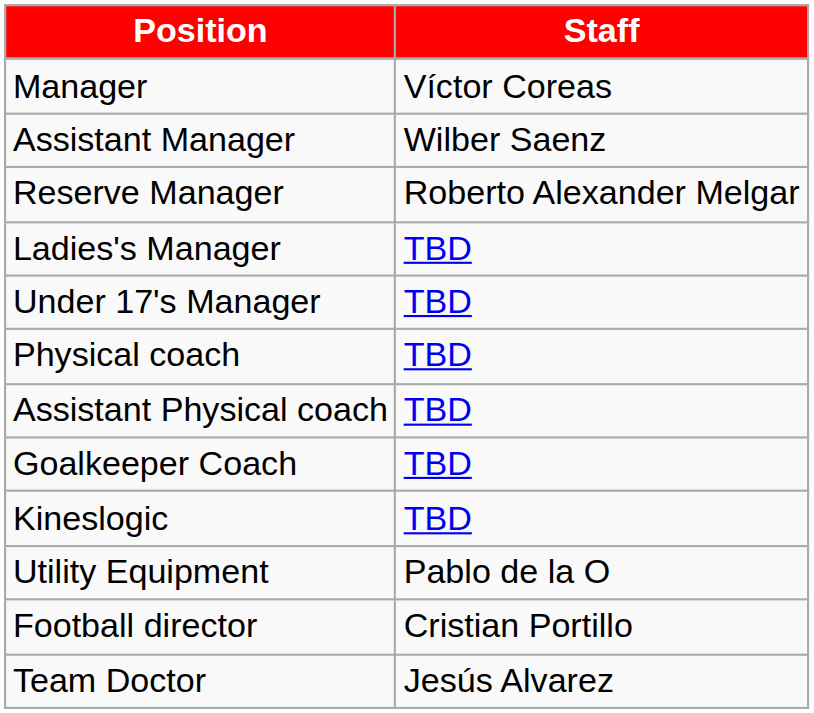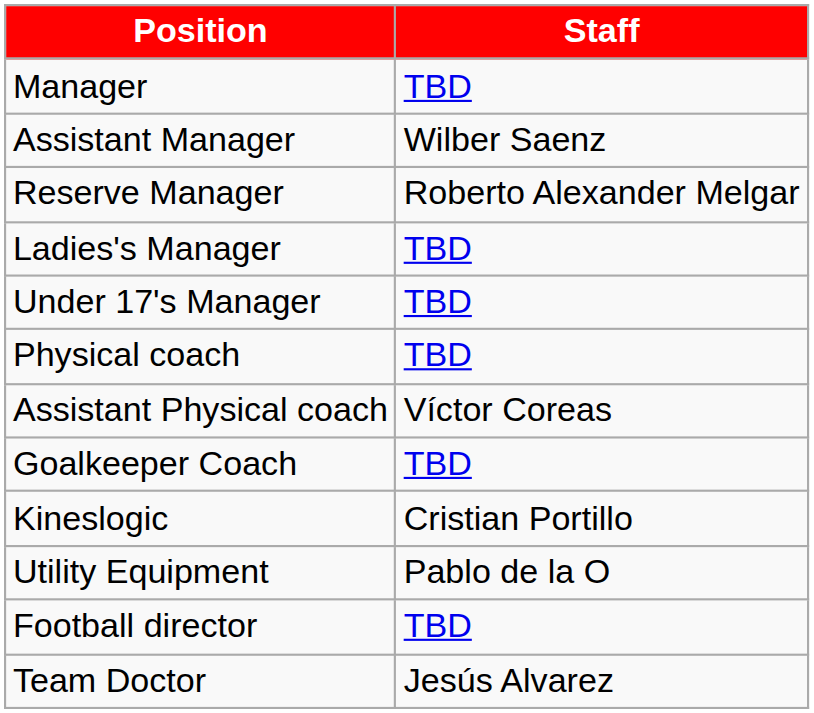 <table class="wikitable">
 <tr>
 <th style="color:White; background:#ff0000;">Position</th>
 <th style="color:White; background:#ff0000;">Staff</th>
 </tr>
 <tr>
 <td>Manager</td>
-<td> Víctor Coreas</td>
+<td> <a href='#'>TBD</a></td>
 </tr>
 <tr>
 <td>Assistant Manager</td>
 <td> Wilber Saenz</td>
 </tr>
 <tr>
 <td>Reserve Manager</td>
 <td> Roberto Alexander Melgar</td>
 </tr>
 <tr>
 <td>Ladies's Manager</td>
 <td> <a href='#'>TBD</a></td>
 </tr>
 <tr>
 <td>Under 17's Manager</td>
 <td> <a href='#'>TBD</a></td>
 </tr>
 <tr>
 <td>Physical coach</td>
 <td> <a href='#'>TBD</a></td>
 </tr>
 <tr>
 <td>Assistant Physical coach</td>
-<td> <a href='#'>TBD</a></td>
+<td> Víctor Coreas</td>
 </tr>
 <tr>
 <td>Goalkeeper Coach</td>
 <td> <a href='#'>TBD</a></td>
 </tr>
 <tr>
 <td>Kineslogic</td>
-<td> <a href='#'>TBD</a></td>
+<td> Cristian Portillo </td>
 </tr>
 <tr>
 <td>Utility Equipment</td>
 <td> Pablo de la O</td>
 </tr>
 <tr>
 <td>Football director</td>
-<td> Cristian Portillo </td>
+<td> <a href='#'>TBD</a></td>
 </tr>
 <tr>
 <td>Team Doctor</td>
 <td> Jesús Alvarez</td>
 </tr>
 </table>
